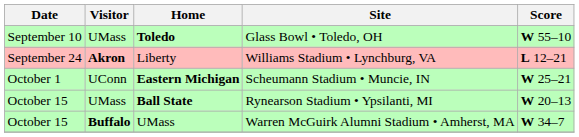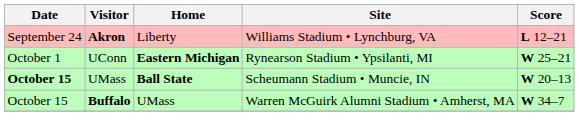 <table class="wikitable">
 <tr>
 <th>Date</th>
 <th>Visitor</th>
 <th>Home</th>
 <th>Site</th>
 <th>Score</th>
-</tr>
-<tr style="background:#bfb;">
-<td>September 10</td>
-<td>UMass</td>
-<td><strong>Toledo</strong></td>
-<td>Glass Bowl • Toledo, OH</td>
-<td><strong>W</strong> 55–10</td>
 </tr>
 <tr style="background:#fbb;">
 <td>September 24</td>
 <td><strong>Akron</strong></td>
 <td>Liberty</td>
 <td>Williams Stadium • Lynchburg, VA</td>
 <td><strong>L</strong> 12–21</td>
 </tr>
 <tr style="background:#bfb;">
 <td>October 1</td>
 <td>UConn</td>
 <td><strong>Eastern Michigan</strong></td>
-<td>Scheumann Stadium • Muncie, IN</td>
+<td>Rynearson Stadium • Ypsilanti, MI</td>
 <td><strong>W</strong> 25–21</td>
 </tr>
 <tr style="background:#bfb;">
-<td>October 15</td>
+<td><strong>October 15</strong></td>
 <td>UMass</td>
 <td><strong>Ball State</strong></td>
-<td>Rynearson Stadium • Ypsilanti, MI</td>
+<td>Scheumann Stadium • Muncie, IN</td>
 <td><strong>W</strong> 20–13</td>
 </tr>
 <tr style="background:#bfb;">
 <td>October 15</td>
 <td><strong>Buffalo</strong></td>
 <td>UMass</td>
 <td>Warren McGuirk Alumni Stadium • Amherst, MA</td>
 <td><strong>W</strong> 34–7</td>
 </tr>
 <tr>
 </tr>
 </table>
